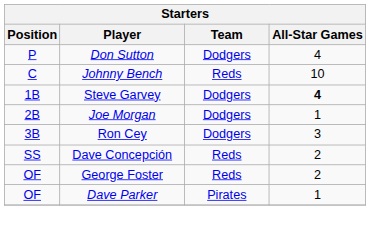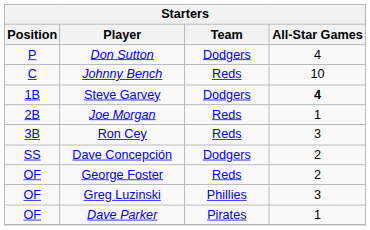 <table class="wikitable" style="font-size: 100%; text-align:center;">
 <tr>
 <th colspan="4">Starters</th>
 </tr>
 <tr>
 <th>Position</th>
 <th width="150">Player</th>
 <th width="100">Team</th>
 <th>All-Star Games</th>
 </tr>
 <tr>
 <td><a href='#'>P</a></td>
 <td><em><a href='#'>Don Sutton</a></em></td>
 <td><a href='#'>Dodgers</a></td>
 <td>4</td>
 </tr>
 <tr>
 <td><a href='#'>C</a></td>
 <td><em><a href='#'>Johnny Bench</a></em></td>
 <td><a href='#'>Reds</a></td>
 <td>10</td>
 </tr>
 <tr>
 <td><a href='#'>1B</a></td>
 <td><a href='#'>Steve Garvey</a></td>
 <td><a href='#'>Dodgers</a></td>
 <td><strong>4</strong></td>
 </tr>
 <tr>
 <td><a href='#'>2B</a></td>
 <td><em><a href='#'>Joe Morgan</a></em></td>
-<td><a href='#'>Dodgers</a></td>
+<td><a href='#'>Reds</a></td>
 <td>1</td>
 </tr>
 <tr>
 <td><a href='#'>3B</a></td>
 <td><a href='#'>Ron Cey</a></td>
-<td><a href='#'>Dodgers</a></td>
+<td><a href='#'>Reds</a></td>
 <td>3</td>
 </tr>
 <tr>
 <td><a href='#'>SS</a></td>
 <td><a href='#'>Dave Concepción</a></td>
-<td><a href='#'>Reds</a></td>
+<td><a href='#'>Dodgers</a></td>
 <td>2</td>
 </tr>
 <tr>
 <td><a href='#'>OF</a></td>
 <td><a href='#'>George Foster</a></td>
 <td><a href='#'>Reds</a></td>
 <td>2</td>
 </tr>
 <tr>
 <td><a href='#'>OF</a></td>
+<td><a href='#'>Greg Luzinski</a></td>
+<td><a href='#'>Phillies</a></td>
+<td>3</td>
+</tr>
+<tr>
+<td><a href='#'>OF</a></td>
 <td><em><a href='#'>Dave Parker</a></em></td>
 <td><a href='#'>Pirates</a></td>
 <td>1</td>
 </tr>
 <tr>
 </tr>
 </table>
